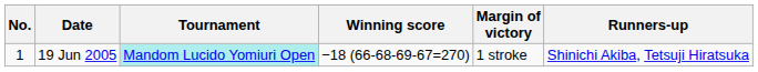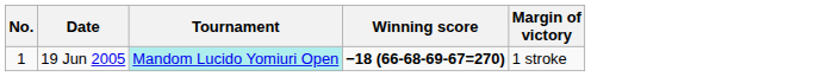 <table class="wikitable" style="font-size:95%;">
 <tr>
 <th>No.</th>
 <th>Date</th>
 <th>Tournament</th>
 <th>Winning score</th>
 <th>Margin of<br>victory</th>
-<th>Runners-up</th>
 </tr>
 <tr>
 <td align=center>1</td>
 <td align=right>19 Jun <a href='#'>2005</a></td>
 <td style="background: paleturquoise;"><a href='#'>Mandom Lucido Yomiuri Open</a></td>
-<td>−18 (66-68-69-67=270)</td>
+<td><strong>−18 (66-68-69-67=270)</strong></td>
 <td>1 stroke</td>
-<td> <a href='#'>Shinichi Akiba</a>,  <a href='#'>Tetsuji Hiratsuka</a></td>
 </tr>
 </table>
